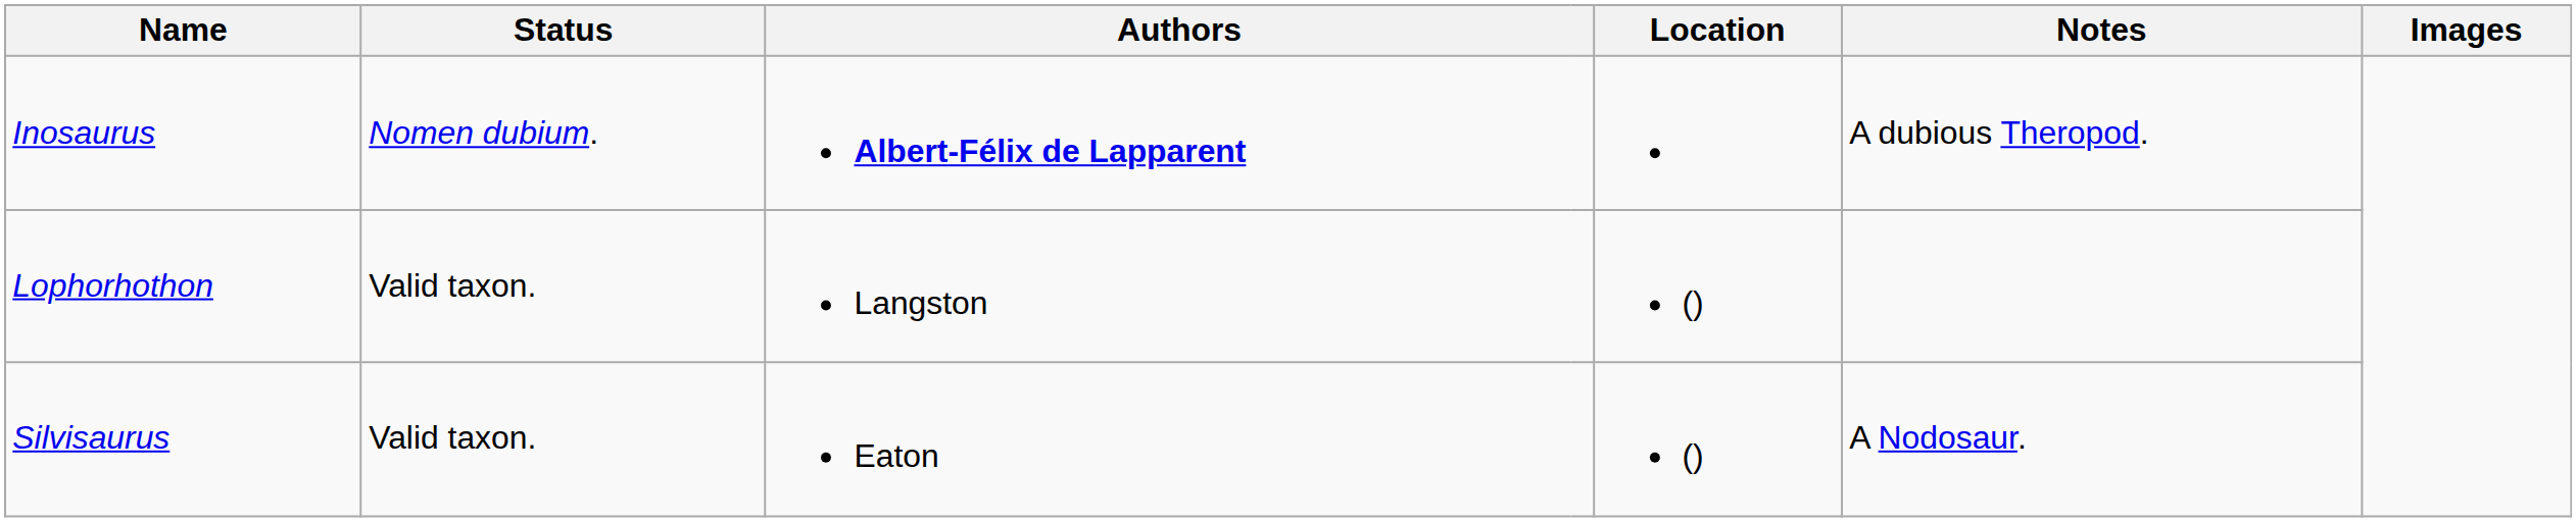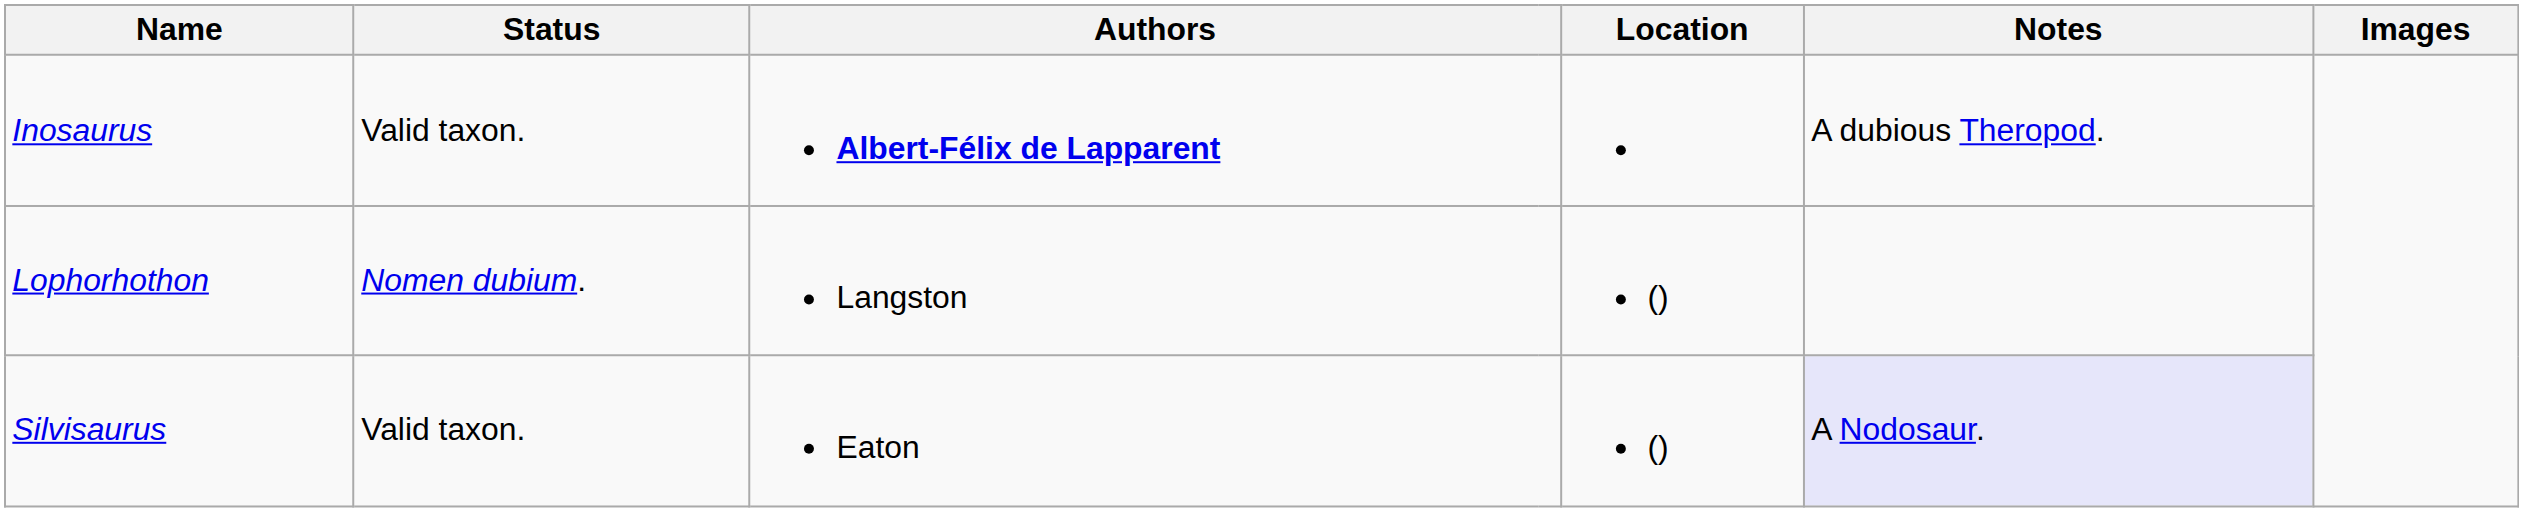 <table class="wikitable sortable"  style="margin:auto; width:100%;">
 <tr>
 <th>Name</th>
 <th>Status</th>
 <th colspan="2">Authors</th>
 <th>Location</th>
 <th class="unsortable">Notes</th>
 <th class="unsortable">Images</th>
 </tr>
 <tr>
 <td><em><a href='#'>Inosaurus</a></em></td>
-<td><em><a href='#'>Nomen dubium</a></em>.</td>
+<td>Valid taxon.</td>
 <td style="border-right:0; vertical-align:top;"><strong><br><ul><li><a href='#'>Albert-Félix de Lapparent</a></li></ul></strong></td>
 <td style="border-left:0; vertical-align:top;"></td>
 <td><br><ul><li></li></ul></td>
 <td>A dubious <a href='#'>Theropod</a>.</td>
 <td rowspan="35"></td>
 </tr>
 <tr>
 <td><em><a href='#'>Lophorhothon</a></em></td>
-<td>Valid taxon.</td>
+<td><em><a href='#'>Nomen dubium</a></em>.</td>
 <td style="border-right:0; vertical-align:top;"><br><ul><li>Langston</li></ul></td>
 <td style="border-left:0; vertical-align:top;"></td>
 <td><br><ul><li> ()</li></ul></td>
 <td></td>
 </tr>
 <tr>
 <td><em><a href='#'>Silvisaurus</a></em></td>
 <td>Valid taxon.</td>
 <td style="border-right:0; vertical-align:top;"><br><ul><li>Eaton</li></ul></td>
 <td style="border-left:0; vertical-align:top;"></td>
 <td><br><ul><li> ()</li></ul></td>
-<td>A <a href='#'>Nodosaur</a>.</td>
+<td style="background: lavender;">A <a href='#'>Nodosaur</a>.</td>
 </tr>
 </table>
